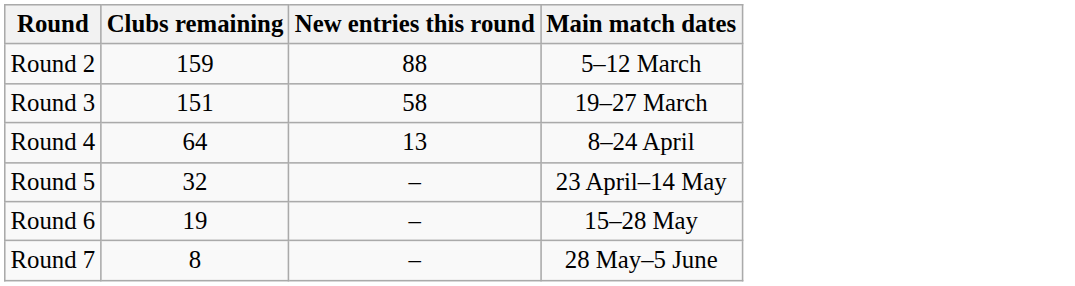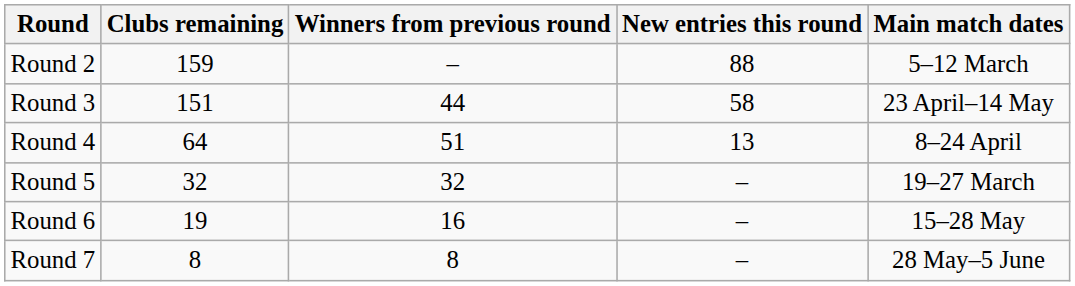 <table class="wikitable" style="text-align:center;">
 <tr>
 <th>Round</th>
 <th>Clubs remaining</th>
+<th>Winners from previous round</th>
 <th>New entries this round</th>
 <th>Main match dates</th>
 </tr>
 <tr>
 <td>Round 2</td>
 <td>159</td>
+<td>–</td>
 <td>88</td>
 <td>5–12 March</td>
 </tr>
 <tr>
 <td>Round 3</td>
 <td>151</td>
+<td>44</td>
 <td>58</td>
-<td>19–27 March</td>
+<td>23 April–14 May</td>
 </tr>
 <tr>
 <td>Round 4</td>
 <td>64</td>
+<td>51</td>
 <td>13</td>
 <td>8–24 April</td>
 </tr>
 <tr>
 <td>Round 5</td>
 <td>32</td>
+<td>32</td>
 <td>–</td>
-<td>23 April–14 May</td>
+<td>19–27 March</td>
 </tr>
 <tr>
 <td>Round 6</td>
 <td>19</td>
+<td>16</td>
 <td>–</td>
 <td>15–28 May</td>
 </tr>
 <tr>
 <td>Round 7</td>
 <td>8</td>
+<td>8</td>
 <td>–</td>
 <td>28 May–5 June</td>
 </tr>
 </table>
